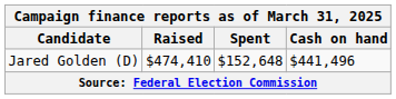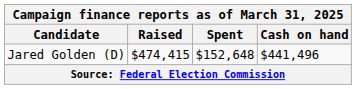 <table class="wikitable sortable">
 <tr>
 <th colspan=4>Campaign finance reports as of March 31, 2025</th>
 </tr>
 <tr style="text-align:center;">
 <th>Candidate</th>
 <th>Raised</th>
 <th>Spent</th>
 <th>Cash on hand</th>
 </tr>
 <tr>
 <td>Jared Golden (D)</td>
-<td>$474,410</td>
+<td>$474,415</td>
 <td>$152,648</td>
 <td>$441,496</td>
 </tr>
 <tr>
 <th colspan="4"><small>Source: <a href='#'>Federal Election Commission</a></small></th>
 </tr>
 </table>
